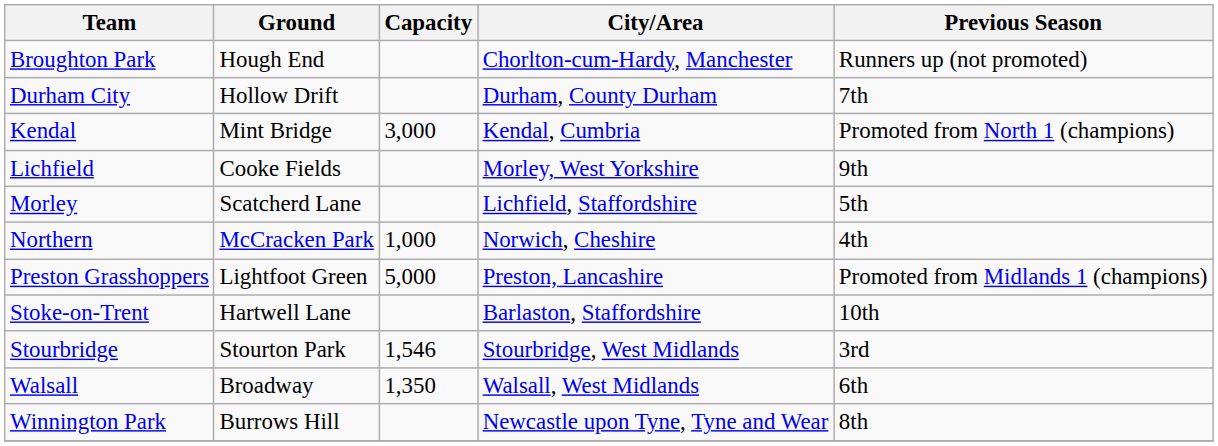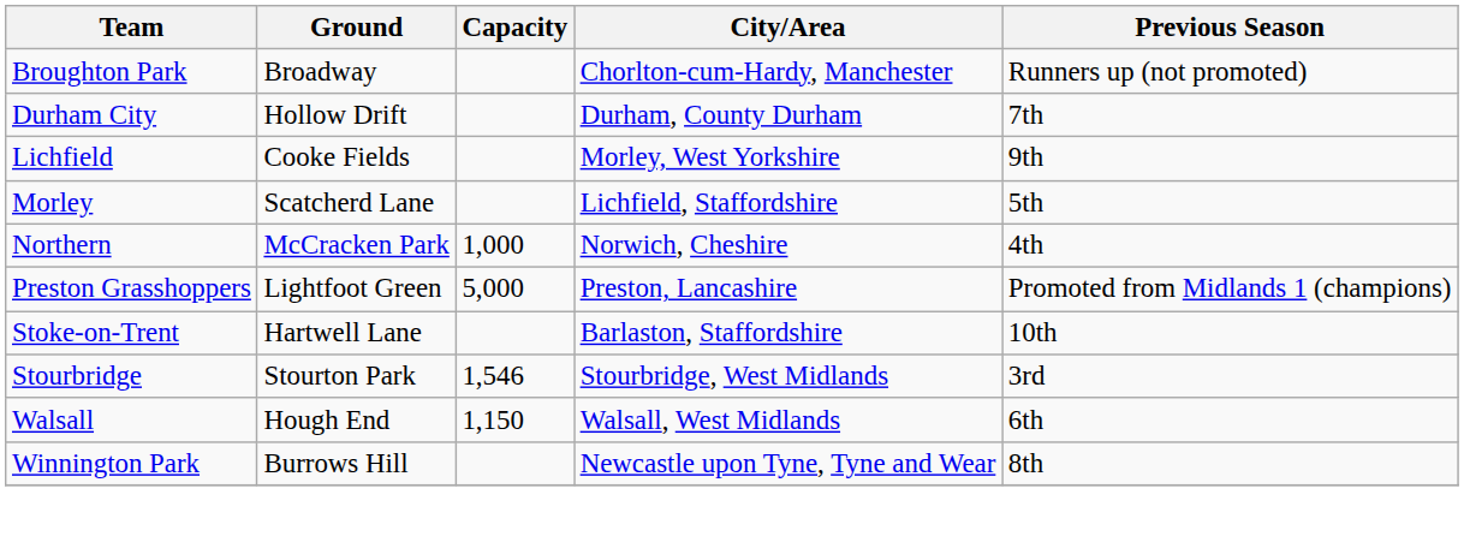 <table class="wikitable sortable">
 <tr>
 <th>Team</th>
 <th>Ground</th>
 <th>Capacity</th>
 <th>City/Area</th>
 <th>Previous Season</th>
 </tr>
 <tr>
 <td><a href='#'>Broughton Park</a></td>
-<td>Hough End</td>
+<td>Broadway</td>
 <td></td>
 <td><a href='#'>Chorlton-cum-Hardy</a>, <a href='#'>Manchester</a></td>
 <td>Runners up (not promoted)</td>
 </tr>
 <tr>
 <td><a href='#'>Durham City</a></td>
 <td>Hollow Drift</td>
 <td></td>
 <td><a href='#'>Durham</a>, <a href='#'>County Durham</a></td>
 <td>7th</td>
-</tr>
-<tr>
-<td><a href='#'>Kendal</a></td>
-<td>Mint Bridge</td>
-<td>3,000</td>
-<td><a href='#'>Kendal</a>, <a href='#'>Cumbria</a></td>
-<td>Promoted from <a href='#'>North 1</a> (champions)</td>
 </tr>
 <tr>
 <td><a href='#'>Lichfield</a></td>
 <td>Cooke Fields</td>
 <td></td>
 <td><a href='#'>Morley, West Yorkshire</a></td>
 <td>9th</td>
 </tr>
 <tr>
 <td><a href='#'>Morley</a></td>
 <td>Scatcherd Lane</td>
 <td></td>
 <td><a href='#'>Lichfield</a>, <a href='#'>Staffordshire</a></td>
 <td>5th</td>
 </tr>
 <tr>
 <td><a href='#'>Northern</a></td>
 <td><a href='#'>McCracken Park</a></td>
 <td>1,000</td>
 <td><a href='#'>Norwich</a>, <a href='#'>Cheshire</a></td>
 <td>4th</td>
 </tr>
 <tr>
 <td><a href='#'>Preston Grasshoppers</a></td>
 <td>Lightfoot Green</td>
 <td>5,000</td>
 <td><a href='#'>Preston, Lancashire</a></td>
 <td>Promoted from <a href='#'>Midlands 1</a> (champions)</td>
 </tr>
 <tr>
 <td><a href='#'>Stoke-on-Trent</a></td>
 <td>Hartwell Lane</td>
 <td></td>
 <td><a href='#'>Barlaston</a>, <a href='#'>Staffordshire</a></td>
 <td>10th</td>
 </tr>
 <tr>
 <td><a href='#'>Stourbridge</a></td>
 <td>Stourton Park</td>
 <td>1,546</td>
 <td><a href='#'>Stourbridge</a>, <a href='#'>West Midlands</a></td>
 <td>3rd</td>
 </tr>
 <tr>
 <td><a href='#'>Walsall</a></td>
-<td>Broadway</td>
-<td>1,350</td>
+<td>Hough End</td>
+<td>1,150</td>
 <td><a href='#'>Walsall</a>, <a href='#'>West Midlands</a></td>
 <td>6th</td>
 </tr>
 <tr>
 <td><a href='#'>Winnington Park</a></td>
 <td>Burrows Hill</td>
 <td></td>
 <td><a href='#'>Newcastle upon Tyne</a>, <a href='#'>Tyne and Wear</a></td>
 <td>8th</td>
 </tr>
 <tr>
 </tr>
 </table>
